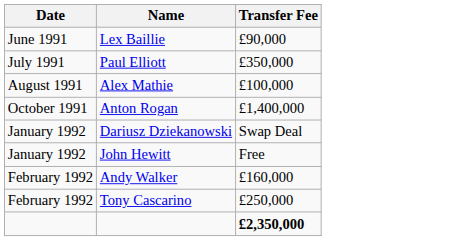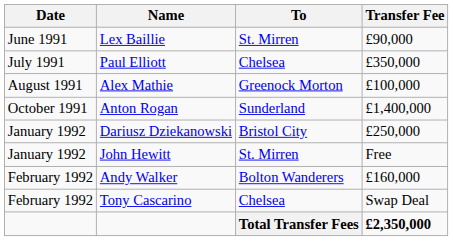 <table class="wikitable">
 <tr>
 <th>Date</th>
 <th>Name</th>
+<th>To</th>
 <th>Transfer Fee</th>
 </tr>
 <tr>
 <td>June 1991</td>
 <td> <a href='#'>Lex Baillie</a></td>
+<td> <a href='#'>St. Mirren</a></td>
 <td>£90,000</td>
 </tr>
 <tr>
 <td>July 1991</td>
 <td> <a href='#'>Paul Elliott</a></td>
+<td> <a href='#'>Chelsea</a></td>
 <td>£350,000</td>
 </tr>
 <tr>
 <td>August 1991</td>
 <td> <a href='#'>Alex Mathie</a></td>
+<td> <a href='#'>Greenock Morton</a></td>
 <td>£100,000</td>
 </tr>
 <tr>
 <td>October 1991</td>
 <td> <a href='#'>Anton Rogan</a></td>
+<td> <a href='#'>Sunderland</a></td>
 <td>£1,400,000</td>
 </tr>
 <tr>
 <td>January 1992</td>
 <td> <a href='#'>Dariusz Dziekanowski</a></td>
-<td>Swap Deal</td>
+<td> <a href='#'>Bristol City</a></td>
+<td>£250,000</td>
 </tr>
 <tr>
 <td>January 1992</td>
 <td> <a href='#'>John Hewitt</a></td>
+<td> <a href='#'>St. Mirren</a></td>
 <td>Free</td>
 </tr>
 <tr>
 <td>February 1992</td>
 <td> <a href='#'>Andy Walker</a></td>
+<td> <a href='#'>Bolton Wanderers</a></td>
 <td>£160,000</td>
 </tr>
 <tr>
 <td>February 1992</td>
 <td> <a href='#'>Tony Cascarino</a></td>
-<td>£250,000</td>
+<td> <a href='#'>Chelsea</a></td>
+<td>Swap Deal</td>
 </tr>
 <tr>
 <td></td>
 <td></td>
+<th>Total Transfer Fees</th>
 <td><strong>£2,350,000</strong></td>
 </tr>
 </table>
